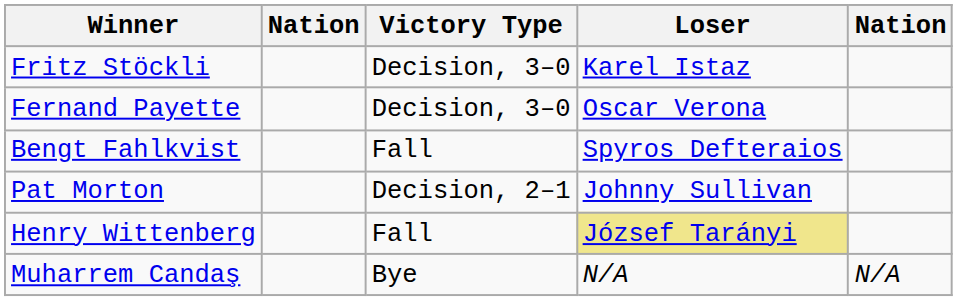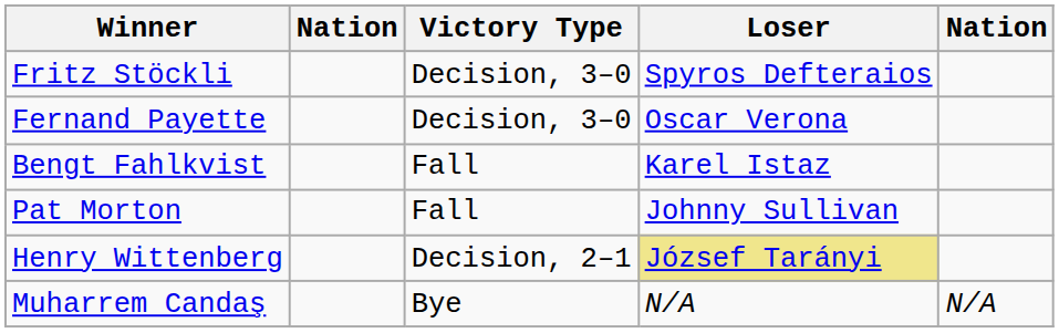 <table class="wikitable sortable" style="text-align:left;">
 <tr>
 <th>Winner</th>
 <th>Nation</th>
 <th>Victory Type</th>
 <th>Loser</th>
 <th>Nation</th>
 </tr>
 <tr>
 <td><a href='#'>Fritz Stöckli</a></td>
 <td></td>
 <td>Decision, 3–0</td>
-<td><a href='#'>Karel Istaz</a></td>
+<td><a href='#'>Spyros Defteraios</a></td>
 <td></td>
 </tr>
 <tr>
 <td><a href='#'>Fernand Payette</a></td>
 <td></td>
 <td>Decision, 3–0</td>
 <td><a href='#'>Oscar Verona</a></td>
 <td></td>
 </tr>
 <tr>
 <td><a href='#'>Bengt Fahlkvist</a></td>
 <td></td>
 <td>Fall</td>
-<td><a href='#'>Spyros Defteraios</a></td>
+<td><a href='#'>Karel Istaz</a></td>
 <td></td>
 </tr>
 <tr>
 <td><a href='#'>Pat Morton</a></td>
 <td></td>
-<td>Decision, 2–1</td>
+<td>Fall</td>
 <td><a href='#'>Johnny Sullivan</a></td>
 <td></td>
 </tr>
 <tr>
 <td><a href='#'>Henry Wittenberg</a></td>
 <td></td>
-<td>Fall</td>
+<td>Decision, 2–1</td>
 <td style="background: khaki;"><a href='#'>József Tarányi</a></td>
 <td></td>
 </tr>
 <tr>
 <td><a href='#'>Muharrem Candaş</a></td>
 <td></td>
 <td>Bye</td>
 <td><em>N/A</em></td>
 <td><em>N/A</em></td>
 </tr>
 </table>
